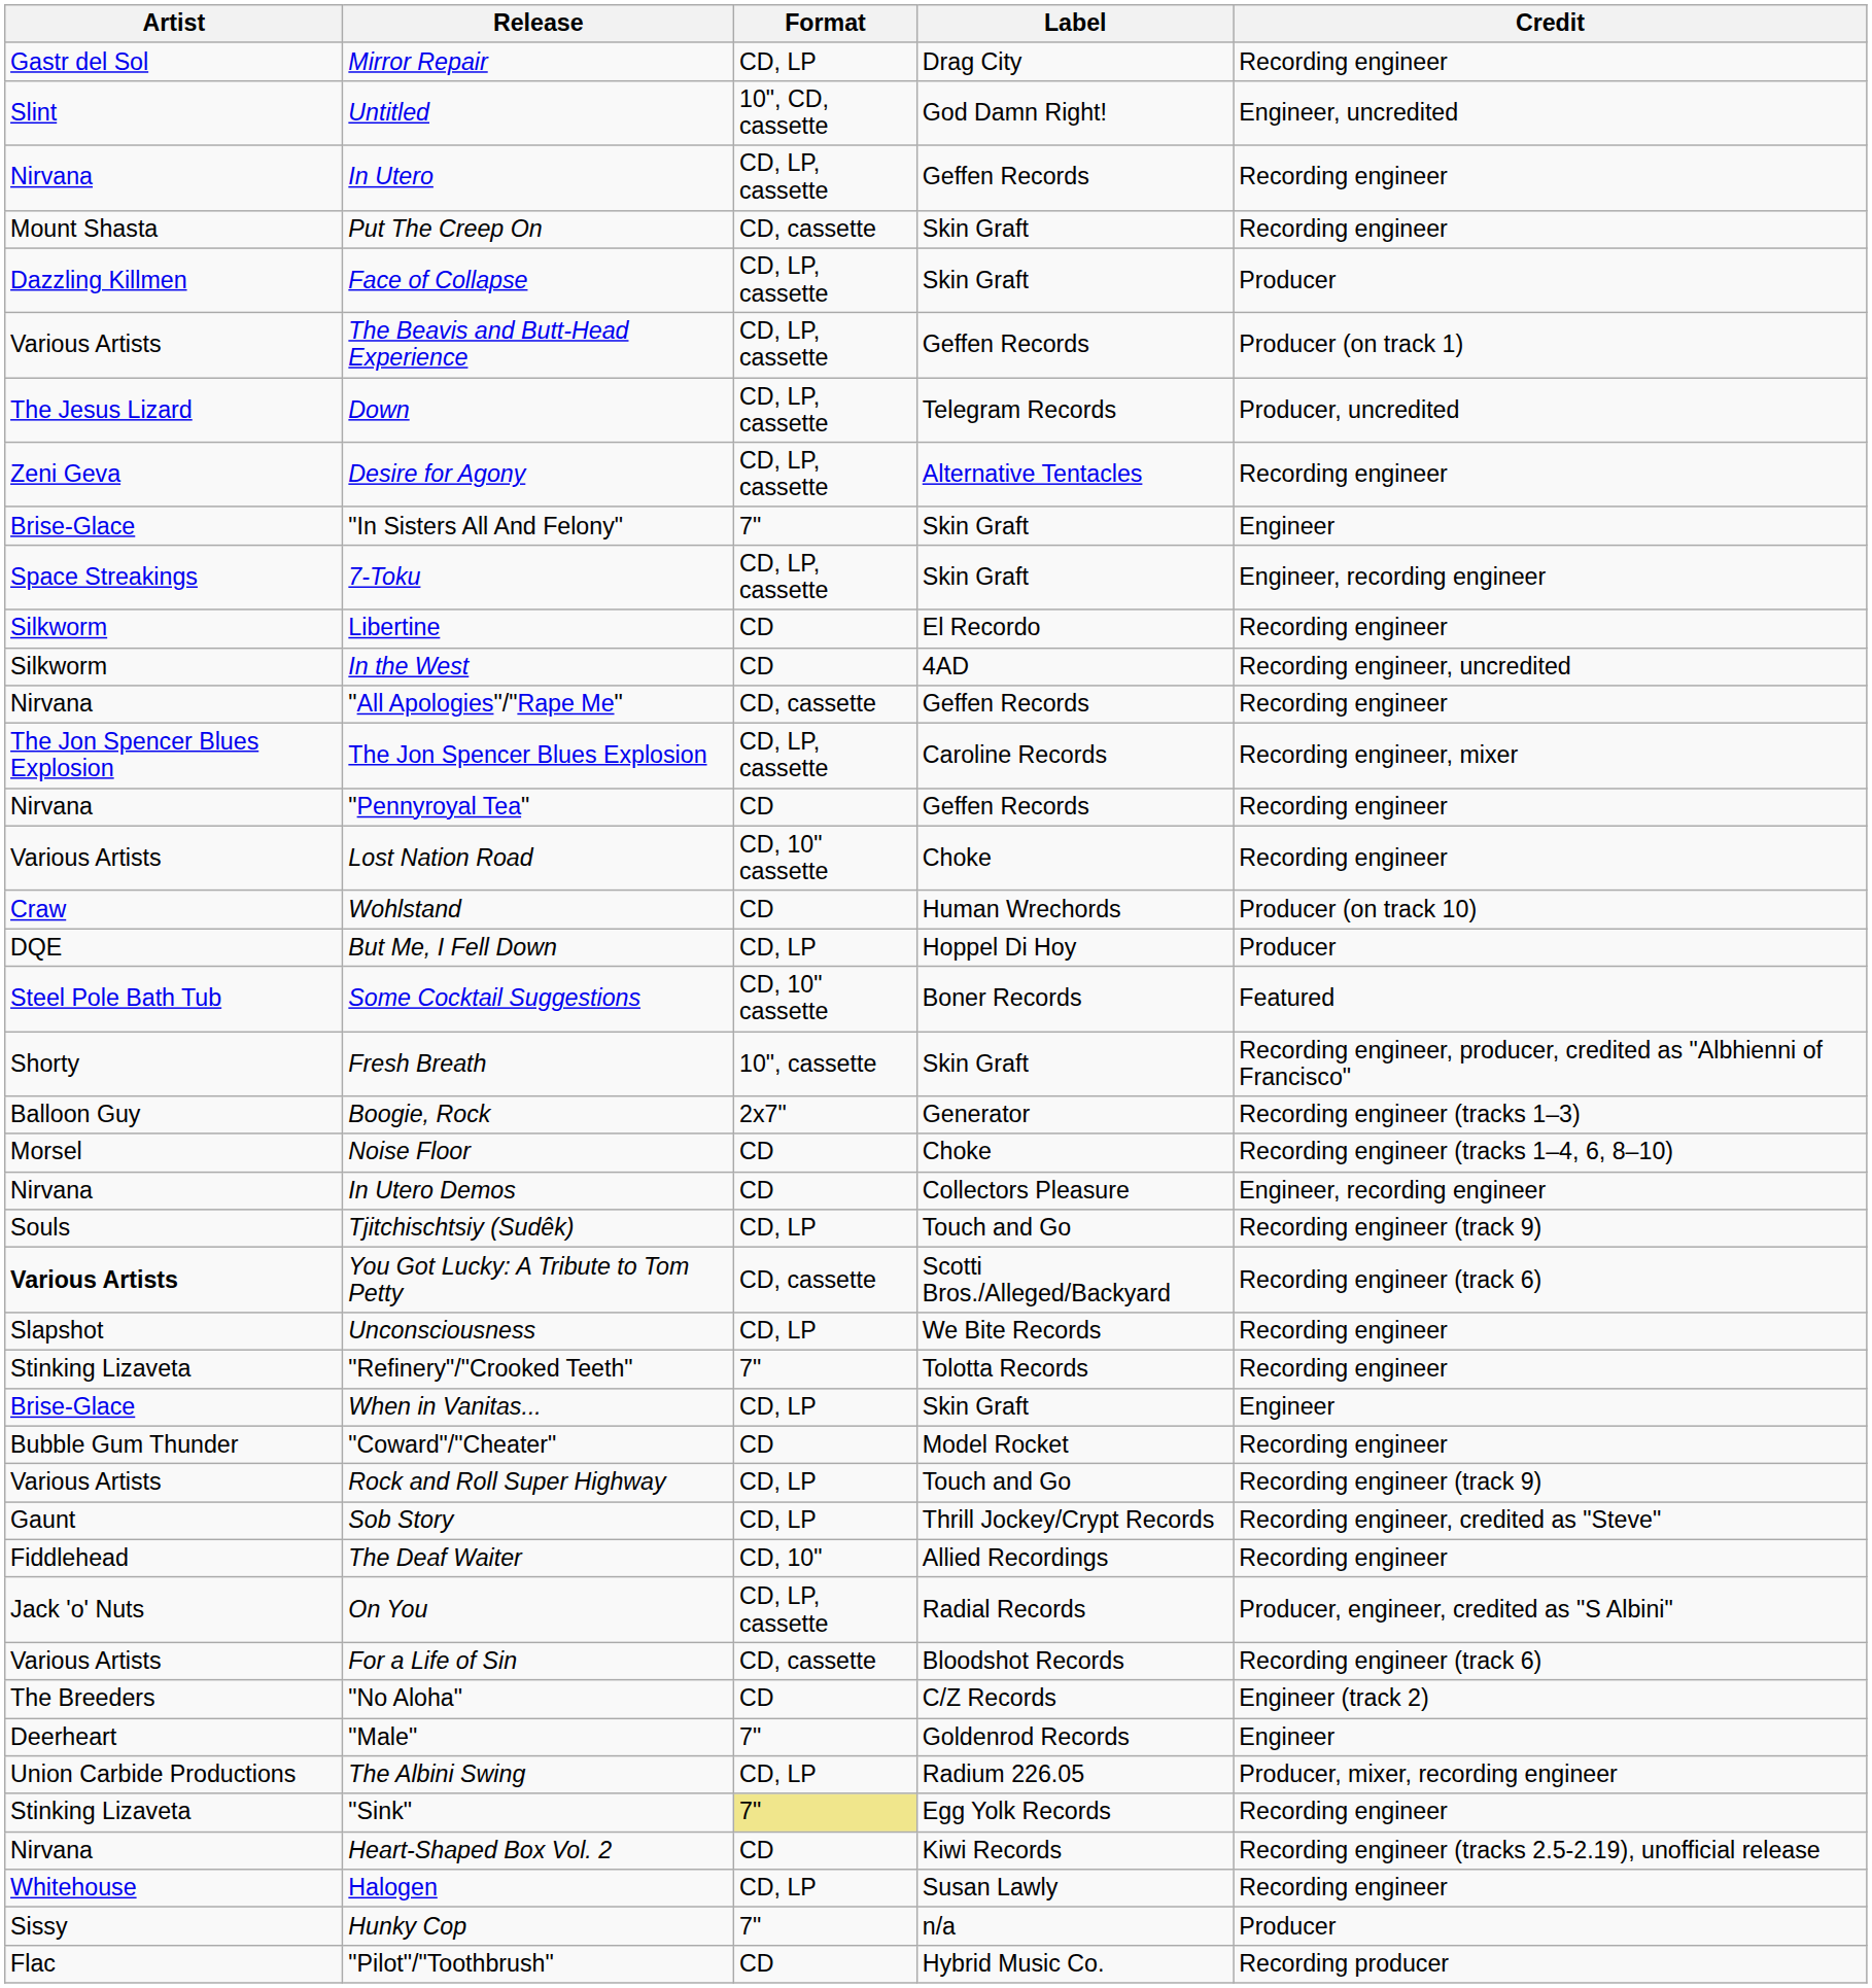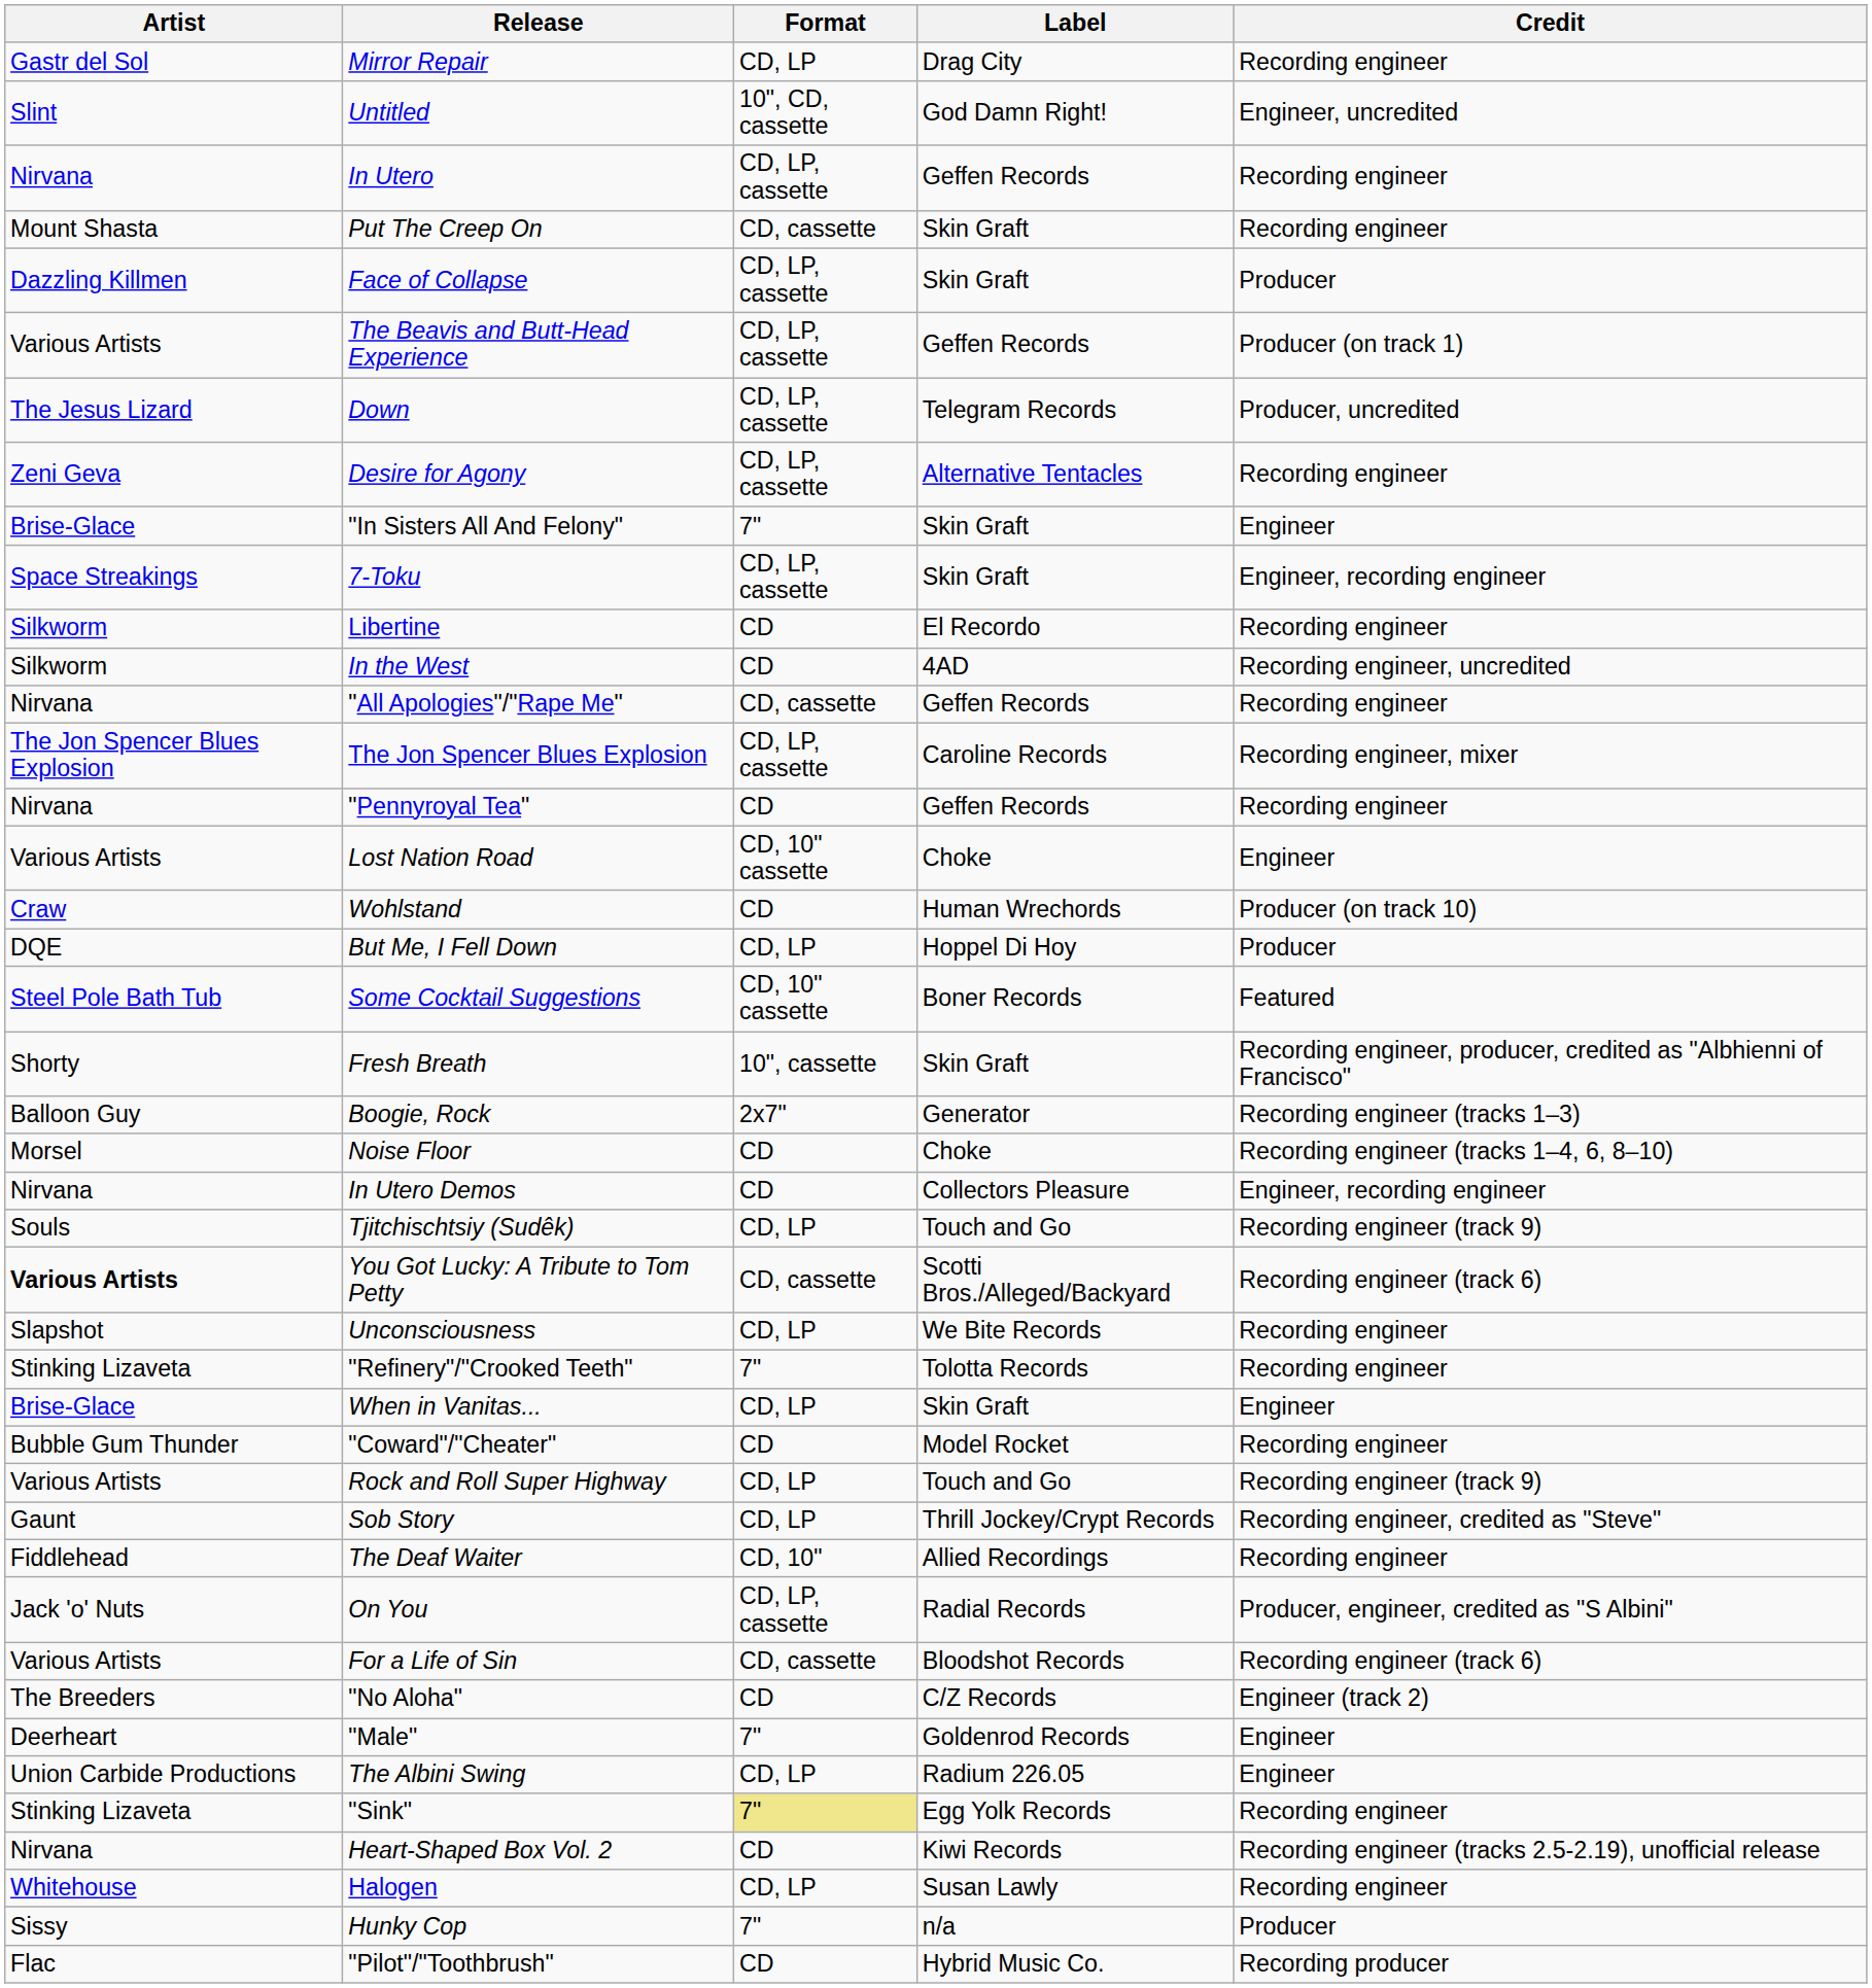 <table class="wikitable sortable">
 <tr>
 <th>Artist</th>
 <th>Release</th>
 <th>Format</th>
 <th>Label</th>
 <th>Credit</th>
 </tr>
 <tr>
 <td><a href='#'>Gastr del Sol</a></td>
 <td><em><a href='#'>Mirror Repair</a></em></td>
 <td>CD, LP</td>
 <td>Drag City</td>
 <td>Recording engineer</td>
 </tr>
 <tr>
 <td><a href='#'>Slint</a></td>
 <td><a href='#'><em>Untitled</em></a></td>
 <td>10", CD, cassette</td>
 <td>God Damn Right!</td>
 <td>Engineer, uncredited</td>
 </tr>
 <tr>
 <td><a href='#'>Nirvana</a></td>
 <td><em><a href='#'>In Utero</a></em></td>
 <td>CD, LP, cassette</td>
 <td>Geffen Records</td>
 <td>Recording engineer</td>
 </tr>
 <tr>
 <td>Mount Shasta</td>
 <td><em>Put The Creep On</em></td>
 <td>CD, cassette</td>
 <td>Skin Graft</td>
 <td>Recording engineer</td>
 </tr>
 <tr>
 <td><a href='#'>Dazzling Killmen</a></td>
 <td><em><a href='#'>Face of Collapse</a></em></td>
 <td>CD, LP, cassette</td>
 <td>Skin Graft</td>
 <td>Producer</td>
 </tr>
 <tr>
 <td>Various Artists</td>
 <td><em><a href='#'>The Beavis and Butt-Head Experience</a></em></td>
 <td>CD, LP, cassette</td>
 <td>Geffen Records</td>
 <td>Producer (on track 1)</td>
 </tr>
 <tr>
 <td><a href='#'>The Jesus Lizard</a></td>
 <td><a href='#'><em>Down</em></a></td>
 <td>CD, LP, cassette</td>
 <td>Telegram Records</td>
 <td>Producer, uncredited</td>
 </tr>
 <tr>
 <td><a href='#'>Zeni Geva</a></td>
 <td><em><a href='#'>Desire for Agony</a></em></td>
 <td>CD, LP, cassette</td>
 <td><a href='#'>Alternative Tentacles</a></td>
 <td>Recording engineer</td>
 </tr>
 <tr>
 <td><a href='#'>Brise-Glace</a></td>
 <td>"In Sisters All And Felony"</td>
 <td>7"</td>
 <td>Skin Graft</td>
 <td>Engineer</td>
 </tr>
 <tr>
 <td><a href='#'>Space Streakings</a></td>
 <td><em><a href='#'>7-Toku</a></em></td>
 <td>CD, LP, cassette</td>
 <td>Skin Graft</td>
 <td>Engineer, recording engineer</td>
 </tr>
 <tr>
 <td><a href='#'>Silkworm</a></td>
 <td><a href='#'>Libertine</a></td>
 <td>CD</td>
 <td>El Recordo</td>
 <td>Recording engineer</td>
 </tr>
 <tr>
 <td>Silkworm</td>
 <td><em><a href='#'>In the West</a></em></td>
 <td>CD</td>
 <td>4AD</td>
 <td>Recording engineer, uncredited</td>
 </tr>
 <tr>
 <td>Nirvana</td>
 <td>"<a href='#'>All Apologies</a>"/"<a href='#'>Rape Me</a>"</td>
 <td>CD, cassette</td>
 <td>Geffen Records</td>
 <td>Recording engineer</td>
 </tr>
 <tr>
 <td><a href='#'>The Jon Spencer Blues Explosion</a></td>
 <td><a href='#'>The Jon Spencer Blues Explosion</a></td>
 <td>CD, LP, cassette</td>
 <td>Caroline Records</td>
 <td>Recording engineer, mixer</td>
 </tr>
 <tr>
 <td>Nirvana</td>
 <td>"<a href='#'>Pennyroyal Tea</a>"</td>
 <td>CD</td>
 <td>Geffen Records</td>
 <td>Recording engineer</td>
 </tr>
 <tr>
 <td>Various Artists</td>
 <td><em>Lost Nation Road</em></td>
 <td>CD, 10" cassette</td>
 <td>Choke</td>
-<td>Recording engineer</td>
+<td>Engineer</td>
 </tr>
 <tr>
 <td><a href='#'>Craw</a></td>
 <td><em>Wohlstand</em></td>
 <td>CD</td>
 <td>Human Wrechords</td>
 <td>Producer (on track 10)</td>
 </tr>
 <tr>
 <td>DQE</td>
 <td><em>But Me, I Fell Down</em></td>
 <td>CD, LP</td>
 <td>Hoppel Di Hoy</td>
 <td>Producer</td>
 </tr>
 <tr>
 <td><a href='#'>Steel Pole Bath Tub</a></td>
 <td><em><a href='#'>Some Cocktail Suggestions</a></em></td>
 <td>CD, 10" cassette</td>
 <td>Boner Records</td>
 <td>Featured</td>
 </tr>
 <tr>
 <td>Shorty</td>
 <td><em>Fresh Breath</em></td>
 <td>10", cassette</td>
 <td>Skin Graft</td>
 <td>Recording engineer, producer, credited as "Albhienni of Francisco"</td>
 </tr>
 <tr>
 <td>Balloon Guy</td>
 <td><em>Boogie, Rock</em></td>
 <td>2x7"</td>
 <td>Generator</td>
 <td>Recording engineer (tracks 1–3)</td>
 </tr>
 <tr>
 <td>Morsel</td>
 <td><em>Noise Floor</em></td>
 <td>CD</td>
 <td>Choke</td>
 <td>Recording engineer (tracks 1–4, 6, 8–10)</td>
 </tr>
 <tr>
 <td>Nirvana</td>
 <td><em>In Utero Demos</em></td>
 <td>CD</td>
 <td>Collectors Pleasure</td>
 <td>Engineer, recording engineer</td>
 </tr>
 <tr>
 <td>Souls</td>
 <td><em>Tjitchischtsiy (Sudêk)</em></td>
 <td>CD, LP</td>
 <td>Touch and Go</td>
 <td>Recording engineer (track 9)</td>
 </tr>
 <tr>
 <td><strong>Various Artists</strong></td>
 <td><em>You Got Lucky: A Tribute to Tom Petty</em></td>
 <td>CD, cassette</td>
 <td>Scotti Bros./Alleged/Backyard</td>
 <td>Recording engineer (track 6)</td>
 </tr>
 <tr>
 <td>Slapshot</td>
 <td><em>Unconsciousness</em></td>
 <td>CD, LP</td>
 <td>We Bite Records</td>
 <td>Recording engineer</td>
 </tr>
 <tr>
 <td>Stinking Lizaveta</td>
 <td>"Refinery"/"Crooked Teeth"</td>
 <td>7"</td>
 <td>Tolotta Records</td>
 <td>Recording engineer</td>
 </tr>
 <tr>
 <td><a href='#'>Brise-Glace</a></td>
 <td><em>When in Vanitas...</em></td>
 <td>CD, LP</td>
 <td>Skin Graft</td>
 <td>Engineer</td>
 </tr>
 <tr>
 <td>Bubble Gum Thunder</td>
 <td>"Coward"/"Cheater"</td>
 <td>CD</td>
 <td>Model Rocket</td>
 <td>Recording engineer</td>
 </tr>
 <tr>
 <td>Various Artists</td>
 <td><em>Rock and Roll Super Highway</em></td>
 <td>CD, LP</td>
 <td>Touch and Go</td>
 <td>Recording engineer (track 9)</td>
 </tr>
 <tr>
 <td>Gaunt</td>
 <td><em>Sob Story</em></td>
 <td>CD, LP</td>
 <td>Thrill Jockey/Crypt Records</td>
 <td>Recording engineer, credited as "Steve"</td>
 </tr>
 <tr>
 <td>Fiddlehead</td>
 <td><em>The Deaf Waiter</em></td>
 <td>CD, 10"</td>
 <td>Allied Recordings</td>
 <td>Recording engineer</td>
 </tr>
 <tr>
 <td>Jack 'o' Nuts</td>
 <td><em>On You</em></td>
 <td>CD, LP, cassette</td>
 <td>Radial Records</td>
 <td>Producer, engineer, credited as "S Albini"</td>
 </tr>
 <tr>
 <td>Various Artists</td>
 <td><em>For a Life of Sin</em></td>
 <td>CD, cassette</td>
 <td>Bloodshot Records</td>
 <td>Recording engineer (track 6)</td>
 </tr>
 <tr>
 <td>The Breeders</td>
 <td>"No Aloha"</td>
 <td>CD</td>
 <td>C/Z Records</td>
 <td>Engineer (track 2)</td>
 </tr>
 <tr>
 <td>Deerheart</td>
 <td>"Male"</td>
 <td>7"</td>
 <td>Goldenrod Records</td>
 <td>Engineer</td>
 </tr>
 <tr>
 <td>Union Carbide Productions</td>
 <td><em>The Albini Swing</em></td>
 <td>CD, LP</td>
 <td>Radium 226.05</td>
-<td>Producer, mixer, recording engineer</td>
+<td>Engineer</td>
 </tr>
 <tr>
 <td>Stinking Lizaveta</td>
 <td>"Sink"</td>
 <td style="background: khaki;">7"</td>
 <td>Egg Yolk Records</td>
 <td>Recording engineer</td>
 </tr>
 <tr>
 <td>Nirvana</td>
 <td><em>Heart-Shaped Box Vol. 2</em></td>
 <td>CD</td>
 <td>Kiwi Records</td>
 <td>Recording engineer (tracks 2.5-2.19), unofficial release</td>
 </tr>
 <tr>
 <td><a href='#'>Whitehouse</a></td>
 <td><a href='#'>Halogen</a></td>
 <td>CD, LP</td>
 <td>Susan Lawly</td>
 <td>Recording engineer</td>
 </tr>
 <tr>
 <td>Sissy</td>
 <td><em>Hunky Cop</em></td>
 <td>7"</td>
 <td>n/a</td>
 <td>Producer</td>
 </tr>
 <tr>
 <td>Flac</td>
 <td>"Pilot"/"Toothbrush"</td>
 <td>CD</td>
 <td>Hybrid Music Co.</td>
 <td>Recording producer</td>
 </tr>
 </table>
